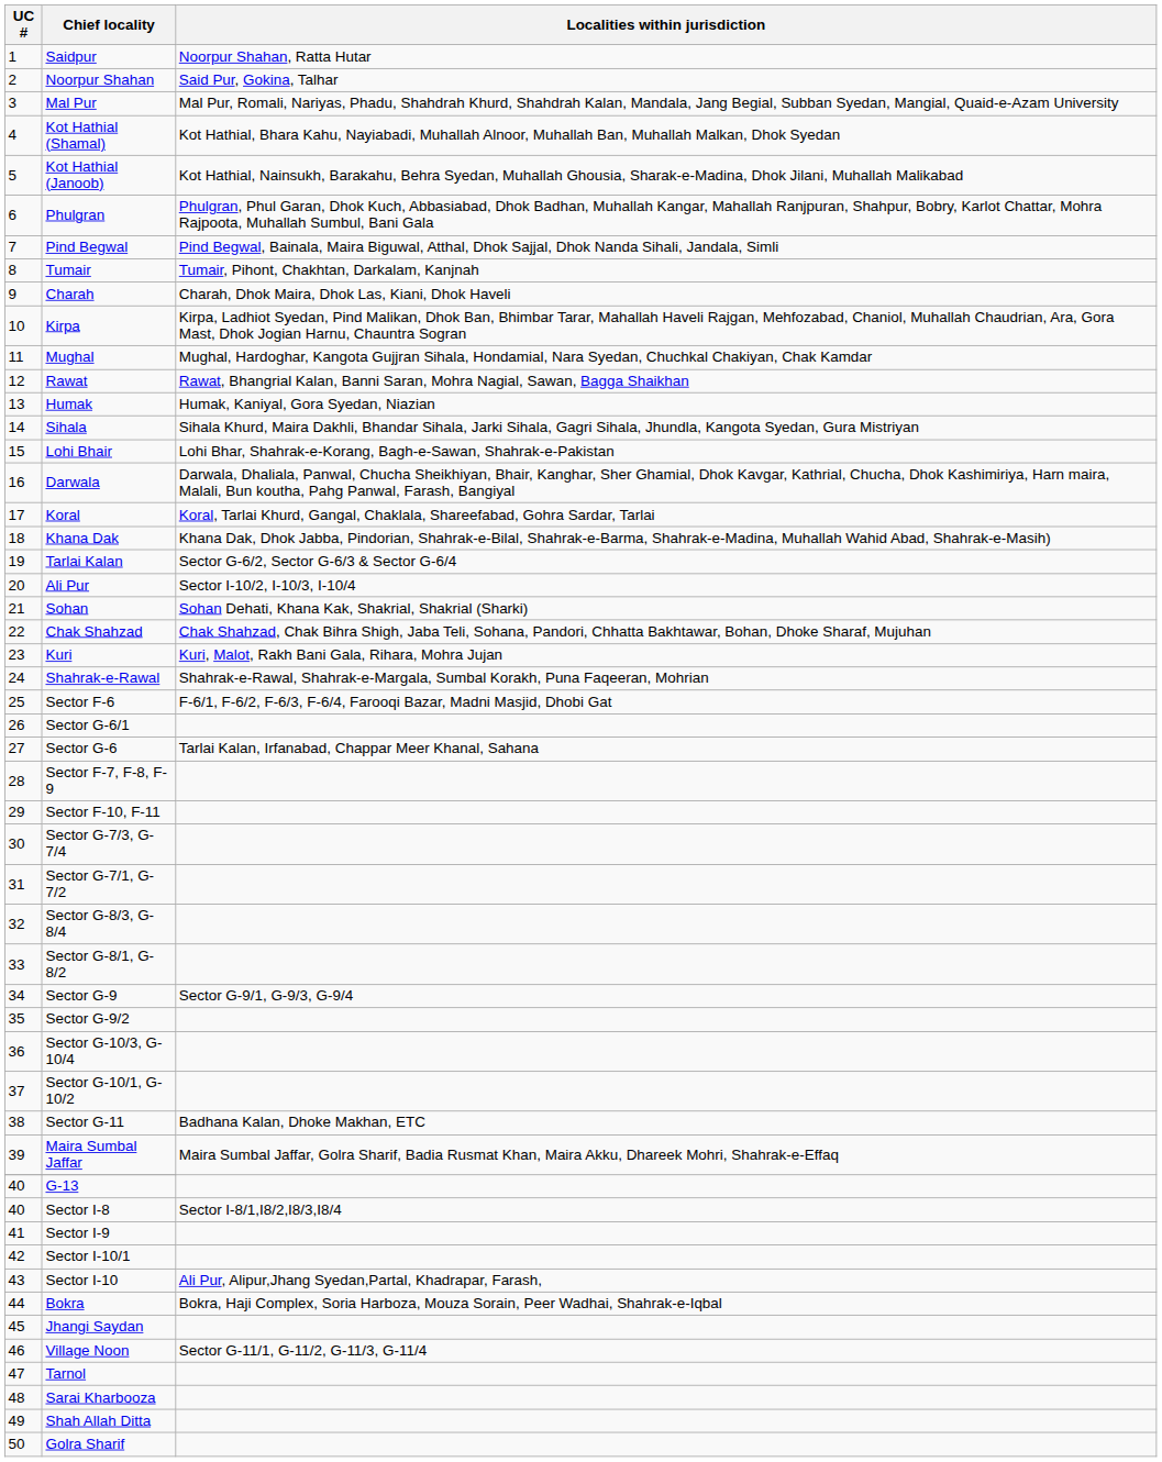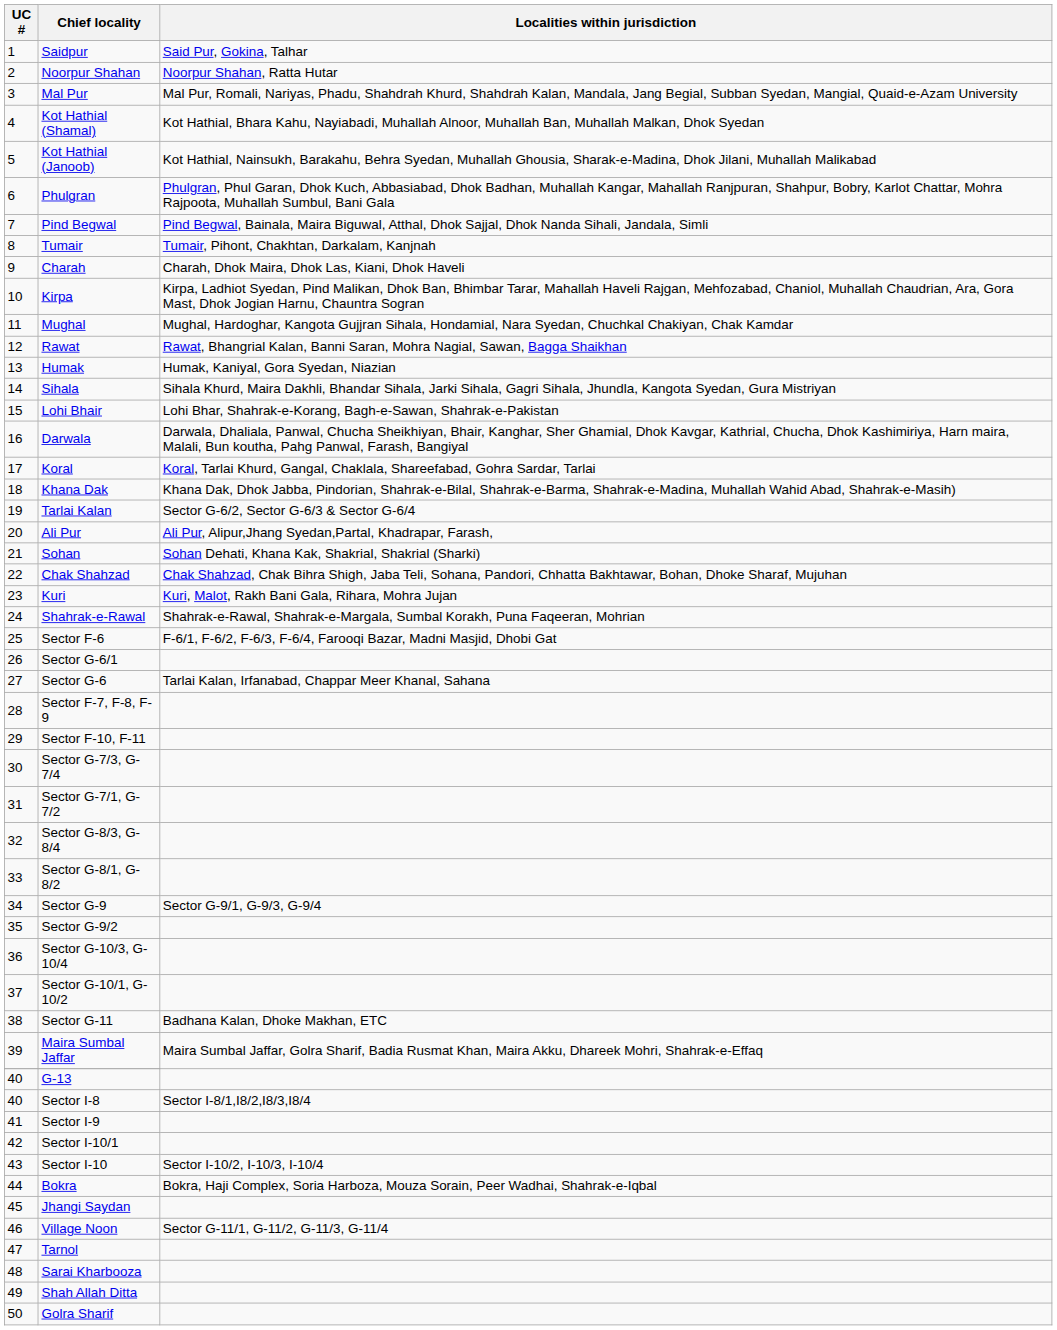 <table class="wikitable collapsible">
 <tr>
 <th>UC #</th>
 <th>Chief locality</th>
 <th>Localities within jurisdiction</th>
 </tr>
 <tr>
 <td>1</td>
 <td><a href='#'>Saidpur</a></td>
-<td><a href='#'>Noorpur Shahan</a>, Ratta Hutar</td>
+<td><a href='#'>Said Pur</a>, <a href='#'>Gokina</a>, Talhar</td>
 </tr>
 <tr>
 <td>2</td>
 <td><a href='#'>Noorpur Shahan</a></td>
-<td><a href='#'>Said Pur</a>, <a href='#'>Gokina</a>, Talhar</td>
+<td><a href='#'>Noorpur Shahan</a>, Ratta Hutar</td>
 </tr>
 <tr>
 <td>3</td>
 <td><a href='#'>Mal Pur</a></td>
 <td>Mal Pur, Romali, Nariyas, Phadu, Shahdrah Khurd, Shahdrah Kalan, Mandala, Jang Begial, Subban Syedan, Mangial, Quaid-e-Azam University</td>
 </tr>
 <tr>
 <td>4</td>
 <td><a href='#'>Kot Hathial (Shamal)</a></td>
 <td>Kot Hathial, Bhara Kahu, Nayiabadi, Muhallah Alnoor, Muhallah Ban, Muhallah Malkan, Dhok Syedan</td>
 </tr>
 <tr>
 <td>5</td>
 <td><a href='#'>Kot Hathial (Janoob)</a></td>
 <td>Kot Hathial, Nainsukh, Barakahu, Behra Syedan, Muhallah Ghousia, Sharak-e-Madina, Dhok Jilani, Muhallah Malikabad</td>
 </tr>
 <tr>
 <td>6</td>
 <td><a href='#'>Phulgran</a></td>
 <td><a href='#'>Phulgran</a>, Phul Garan, Dhok Kuch, Abbasiabad, Dhok Badhan, Muhallah Kangar, Mahallah Ranjpuran, Shahpur, Bobry, Karlot Chattar, Mohra Rajpoota, Muhallah Sumbul, Bani Gala</td>
 </tr>
 <tr>
 <td>7</td>
 <td><a href='#'>Pind Begwal</a></td>
 <td><a href='#'>Pind Begwal</a>, Bainala, Maira Biguwal, Atthal, Dhok Sajjal, Dhok Nanda Sihali, Jandala, Simli</td>
 </tr>
 <tr>
 <td>8</td>
 <td><a href='#'>Tumair</a></td>
 <td><a href='#'>Tumair</a>, Pihont, Chakhtan, Darkalam, Kanjnah</td>
 </tr>
 <tr>
 <td>9</td>
 <td><a href='#'>Charah</a></td>
 <td>Charah, Dhok Maira, Dhok Las, Kiani, Dhok Haveli</td>
 </tr>
 <tr>
 <td>10</td>
 <td><a href='#'>Kirpa</a></td>
 <td>Kirpa, Ladhiot Syedan, Pind Malikan, Dhok Ban, Bhimbar Tarar, Mahallah Haveli Rajgan, Mehfozabad, Chaniol, Muhallah Chaudrian, Ara, Gora Mast, Dhok Jogian Harnu, Chauntra Sogran</td>
 </tr>
 <tr>
 <td>11</td>
 <td><a href='#'>Mughal</a></td>
 <td>Mughal, Hardoghar, Kangota Gujjran Sihala, Hondamial, Nara Syedan, Chuchkal Chakiyan, Chak Kamdar</td>
 </tr>
 <tr>
 <td>12</td>
 <td><a href='#'>Rawat</a></td>
 <td><a href='#'>Rawat</a>, Bhangrial Kalan, Banni Saran, Mohra Nagial, Sawan, <a href='#'>Bagga Shaikhan</a></td>
 </tr>
 <tr>
 <td>13</td>
 <td><a href='#'>Humak</a></td>
 <td>Humak, Kaniyal, Gora Syedan, Niazian</td>
 </tr>
 <tr>
 <td>14</td>
 <td><a href='#'>Sihala</a></td>
 <td>Sihala Khurd, Maira Dakhli, Bhandar Sihala, Jarki Sihala, Gagri Sihala, Jhundla, Kangota Syedan, Gura Mistriyan</td>
 </tr>
 <tr>
 <td>15</td>
 <td><a href='#'>Lohi Bhair</a></td>
 <td>Lohi Bhar, Shahrak-e-Korang, Bagh-e-Sawan, Shahrak-e-Pakistan</td>
 </tr>
 <tr>
 <td>16</td>
 <td><a href='#'>Darwala</a></td>
 <td>Darwala, Dhaliala, Panwal, Chucha Sheikhiyan, Bhair, Kanghar, Sher Ghamial, Dhok Kavgar, Kathrial, Chucha, Dhok Kashimiriya, Harn maira, Malali, Bun koutha, Pahg Panwal, Farash, Bangiyal</td>
 </tr>
 <tr>
 <td>17</td>
 <td><a href='#'>Koral</a></td>
 <td><a href='#'>Koral</a>, Tarlai Khurd, Gangal, Chaklala, Shareefabad, Gohra Sardar, Tarlai</td>
 </tr>
 <tr>
 <td>18</td>
 <td><a href='#'>Khana Dak</a></td>
 <td>Khana Dak, Dhok Jabba, Pindorian, Shahrak-e-Bilal, Shahrak-e-Barma, Shahrak-e-Madina, Muhallah Wahid Abad, Shahrak-e-Masih)</td>
 </tr>
 <tr>
 <td>19</td>
 <td><a href='#'>Tarlai Kalan</a></td>
 <td>Sector G-6/2, Sector G-6/3 & Sector G-6/4</td>
 </tr>
 <tr>
 <td>20</td>
 <td><a href='#'>Ali Pur</a></td>
-<td>Sector I-10/2, I-10/3, I-10/4</td>
+<td><a href='#'>Ali Pur</a>, Alipur,Jhang Syedan,Partal, Khadrapar, Farash,</td>
 </tr>
 <tr>
 <td>21</td>
 <td><a href='#'>Sohan</a></td>
 <td><a href='#'>Sohan</a> Dehati, Khana Kak, Shakrial, Shakrial (Sharki)</td>
 </tr>
 <tr>
 <td>22</td>
 <td><a href='#'>Chak Shahzad</a></td>
 <td><a href='#'>Chak Shahzad</a>, Chak Bihra Shigh, Jaba Teli, Sohana, Pandori, Chhatta Bakhtawar, Bohan, Dhoke Sharaf, Mujuhan</td>
 </tr>
 <tr>
 <td>23</td>
 <td><a href='#'>Kuri</a></td>
 <td><a href='#'>Kuri</a>, <a href='#'>Malot</a>, Rakh Bani Gala, Rihara, Mohra Jujan</td>
 </tr>
 <tr>
 <td>24</td>
 <td><a href='#'>Shahrak-e-Rawal</a></td>
 <td>Shahrak-e-Rawal, Shahrak-e-Margala, Sumbal Korakh, Puna Faqeeran, Mohrian</td>
 </tr>
 <tr>
 <td>25</td>
 <td>Sector F-6</td>
 <td>F-6/1, F-6/2, F-6/3, F-6/4, Farooqi Bazar, Madni Masjid, Dhobi Gat</td>
 </tr>
 <tr>
 <td>26</td>
 <td>Sector G-6/1</td>
 <td></td>
 </tr>
 <tr>
 <td>27</td>
 <td>Sector G-6</td>
 <td>Tarlai Kalan, Irfanabad, Chappar Meer Khanal, Sahana</td>
 </tr>
 <tr>
 <td>28</td>
 <td>Sector F-7, F-8, F-9</td>
 <td></td>
 </tr>
 <tr>
 <td>29</td>
 <td>Sector F-10, F-11</td>
 <td></td>
 </tr>
 <tr>
 <td>30</td>
 <td>Sector G-7/3, G-7/4</td>
 <td></td>
 </tr>
 <tr>
 <td>31</td>
 <td>Sector G-7/1, G-7/2</td>
 <td></td>
 </tr>
 <tr>
 <td>32</td>
 <td>Sector G-8/3, G-8/4</td>
 <td></td>
 </tr>
 <tr>
 <td>33</td>
 <td>Sector G-8/1, G-8/2</td>
 <td></td>
 </tr>
 <tr>
 <td>34</td>
 <td>Sector G-9</td>
 <td>Sector G-9/1, G-9/3, G-9/4</td>
 </tr>
 <tr>
 <td>35</td>
 <td>Sector G-9/2</td>
 <td></td>
 </tr>
 <tr>
 <td>36</td>
 <td>Sector G-10/3, G-10/4</td>
 <td></td>
 </tr>
 <tr>
 <td>37</td>
 <td>Sector G-10/1, G-10/2</td>
 <td></td>
 </tr>
 <tr>
 <td>38</td>
 <td>Sector G-11</td>
 <td>Badhana Kalan, Dhoke Makhan, ETC</td>
 </tr>
 <tr>
 <td>39</td>
 <td><a href='#'>Maira Sumbal Jaffar</a></td>
 <td>Maira Sumbal Jaffar, Golra Sharif, Badia Rusmat Khan, Maira Akku, Dhareek Mohri, Shahrak-e-Effaq</td>
 </tr>
 <tr>
 </tr>
 <tr>
 <td>40</td>
 <td><a href='#'>G-13</a></td>
 </tr>
 <tr>
 <td>40</td>
 <td>Sector I-8</td>
 <td>Sector I-8/1,I8/2,I8/3,I8/4</td>
 </tr>
 <tr>
 <td>41</td>
 <td>Sector I-9</td>
 <td></td>
 </tr>
 <tr>
 <td>42</td>
 <td>Sector I-10/1</td>
 <td></td>
 </tr>
 <tr>
 <td>43</td>
 <td>Sector I-10</td>
-<td><a href='#'>Ali Pur</a>, Alipur,Jhang Syedan,Partal, Khadrapar, Farash,</td>
+<td>Sector I-10/2, I-10/3, I-10/4</td>
 </tr>
 <tr>
 <td>44</td>
 <td><a href='#'>Bokra</a></td>
 <td>Bokra, Haji Complex, Soria Harboza, Mouza Sorain, Peer Wadhai, Shahrak-e-Iqbal</td>
 </tr>
 <tr>
 <td>45</td>
 <td><a href='#'>Jhangi Saydan</a></td>
 <td></td>
 </tr>
 <tr>
 <td>46</td>
 <td><a href='#'>Village Noon</a></td>
 <td>Sector G-11/1, G-11/2, G-11/3, G-11/4</td>
 </tr>
 <tr>
 <td>47</td>
 <td><a href='#'>Tarnol</a></td>
 <td></td>
 </tr>
 <tr>
 <td>48</td>
 <td><a href='#'>Sarai Kharbooza</a></td>
 <td></td>
 </tr>
 <tr>
 <td>49</td>
 <td><a href='#'>Shah Allah Ditta</a></td>
 <td></td>
 </tr>
 <tr>
 <td>50</td>
 <td><a href='#'>Golra Sharif</a></td>
 <td></td>
 </tr>
 </table>
